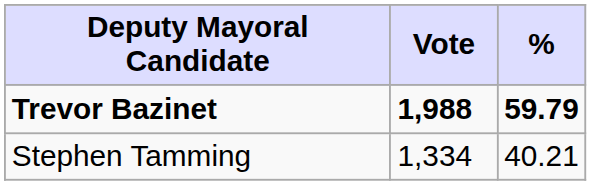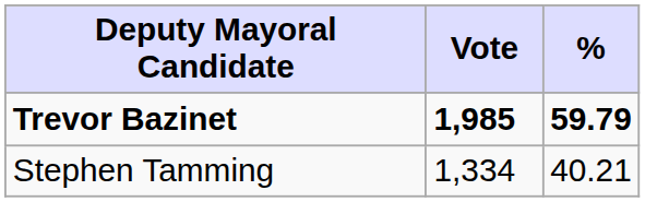 <table class="wikitable">
 <tr>
 <th style="background:#ddf; width:200px;">Deputy Mayoral Candidate</th>
 <th style="background:#ddf; width:50px;">Vote</th>
 <th style="background:#ddf; width:30px;">%</th>
 </tr>
 <tr>
 <td><strong>Trevor Bazinet</strong></td>
-<td><strong>1,988</strong></td>
+<td><strong>1,985</strong></td>
 <td><strong>59.79</strong></td>
 </tr>
 <tr>
 <td>Stephen Tamming</td>
 <td>1,334</td>
 <td>40.21</td>
 </tr>
 </table>
